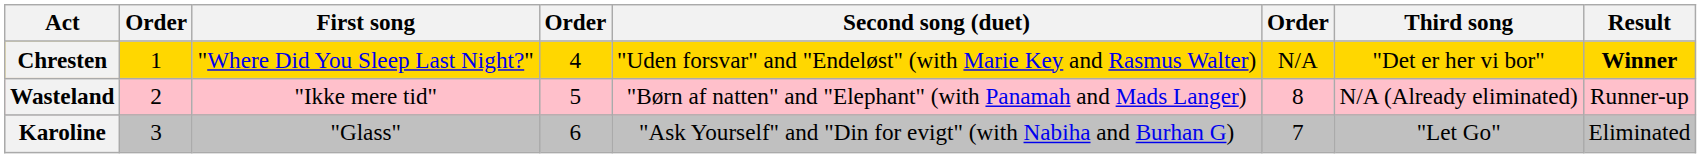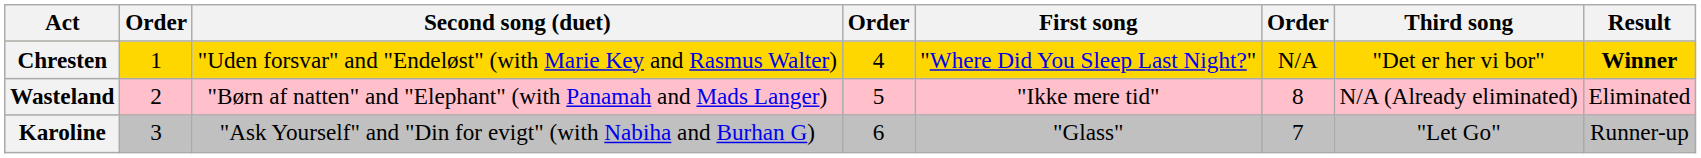 <table class="wikitable plainrowheaders" style="text-align:center;">
 <tr>
 <th>Act</th>
 <th>Order</th>
+<th>Second song (duet)</th>
+<th>Order</th>
 <th>First song</th>
-<th>Order</th>
-<th>Second song (duet)</th>
 <th>Order</th>
 <th>Third song</th>
 <th>Result</th>
 </tr>
 <tr style="background:gold;">
 <th scope=row>Chresten</th>
 <td>1</td>
+<td>"Uden forsvar" and "Endeløst" (with <a href='#'>Marie Key</a> and <a href='#'>Rasmus Walter</a>)</td>
+<td>4</td>
 <td>"<a href='#'>Where Did You Sleep Last Night?</a>"</td>
-<td>4</td>
-<td>"Uden forsvar" and "Endeløst" (with <a href='#'>Marie Key</a> and <a href='#'>Rasmus Walter</a>)</td>
 <td>N/A</td>
 <td>"Det er her vi bor"</td>
 <td><strong>Winner</strong></td>
 </tr>
 <tr style="background:pink;">
 <th scope=row>Wasteland</th>
 <td>2</td>
+<td>"Børn af natten" and "Elephant" (with <a href='#'>Panamah</a> and <a href='#'>Mads Langer</a>)</td>
+<td>5</td>
 <td>"Ikke mere tid"</td>
-<td>5</td>
-<td>"Børn af natten" and "Elephant" (with <a href='#'>Panamah</a> and <a href='#'>Mads Langer</a>)</td>
 <td>8</td>
 <td>N/A (Already eliminated)</td>
-<td>Runner-up</td>
+<td>Eliminated</td>
 </tr>
 <tr style="background:silver;">
 <th scope=row>Karoline</th>
 <td>3</td>
+<td>"Ask Yourself" and "Din for evigt" (with <a href='#'>Nabiha</a> and <a href='#'>Burhan G</a>)</td>
+<td>6</td>
 <td>"Glass"</td>
-<td>6</td>
-<td>"Ask Yourself" and "Din for evigt" (with <a href='#'>Nabiha</a> and <a href='#'>Burhan G</a>)</td>
 <td>7</td>
 <td>"Let Go"</td>
-<td>Eliminated</td>
+<td>Runner-up</td>
 </tr>
 </table>
